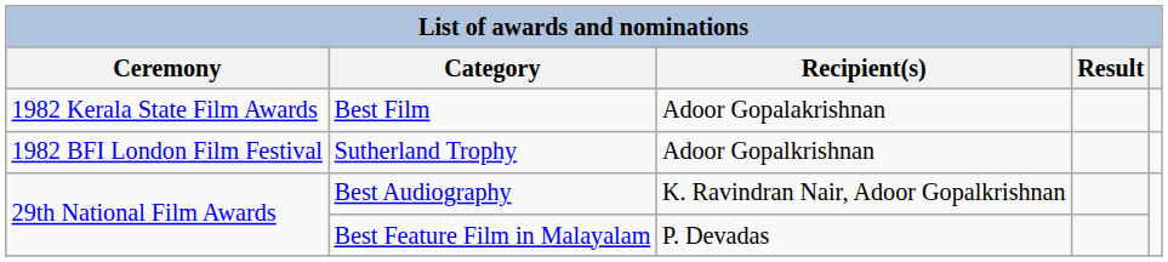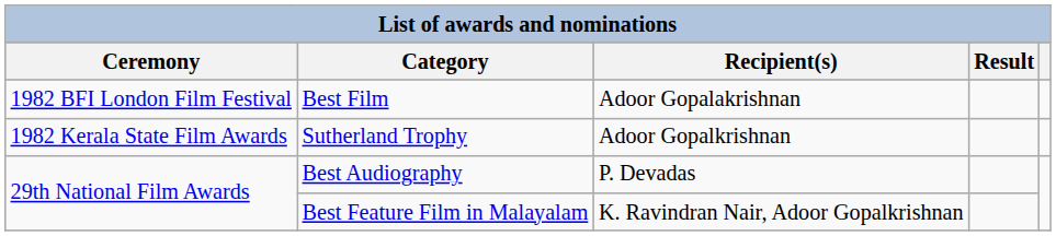 <table class="wikitable sortable" style="font-size:small">
 <tr style="background:#ccc; text-align:center;">
 <th colspan="6" style="background: LightSteelBlue;">List of awards and nominations</th>
 </tr>
 <tr style="background:#ccc; text-align:center;">
 <th>Ceremony</th>
 <th>Category</th>
 <th>Recipient(s)</th>
 <th>Result</th>
 <th class="unsortable"></th>
 </tr>
 <tr>
-<td><a href='#'>1982 Kerala State Film Awards</a></td>
+<td><a href='#'>1982 BFI London Film Festival</a></td>
 <td><a href='#'>Best Film</a></td>
 <td>Adoor Gopalakrishnan</td>
 <td></td>
 <td></td>
 </tr>
 <tr>
-<td><a href='#'>1982 BFI London Film Festival</a></td>
+<td><a href='#'>1982 Kerala State Film Awards</a></td>
 <td><a href='#'>Sutherland Trophy</a></td>
 <td>Adoor Gopalkrishnan</td>
 <td></td>
 <td></td>
 </tr>
 <tr>
 <td rowspan="2"><a href='#'>29th National Film Awards</a></td>
 <td><a href='#'>Best Audiography</a></td>
-<td>K. Ravindran Nair, Adoor Gopalkrishnan</td>
+<td>P. Devadas</td>
 <td></td>
 <td rowspan="2"></td>
 </tr>
 <tr>
 <td><a href='#'> Best Feature Film in Malayalam</a></td>
-<td>P. Devadas</td>
+<td>K. Ravindran Nair, Adoor Gopalkrishnan</td>
 <td></td>
 </tr>
 </table>
